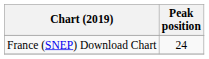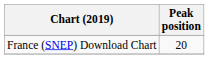 <table class="wikitable sortable">
 <tr>
 <th align="center">Chart (2019)</th>
 <th align="center">Peak<br>position</th>
 </tr>
 <tr>
 </tr>
 <tr>
 </tr>
 <tr>
 <td>France (<a href='#'>SNEP</a>) Download Chart</td>
-<td align="center">24</td>
+<td align="center">20</td>
 </tr>
 <tr>
 </tr>
 </table>
